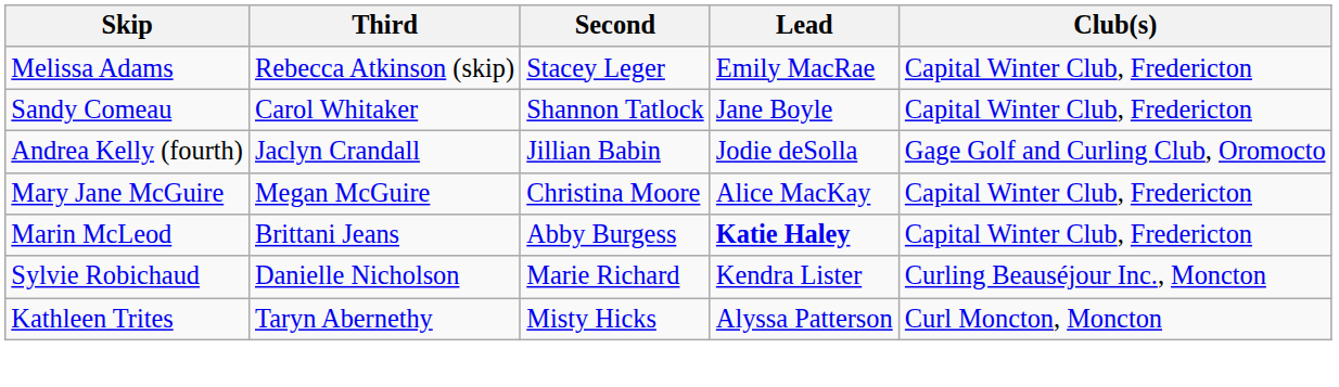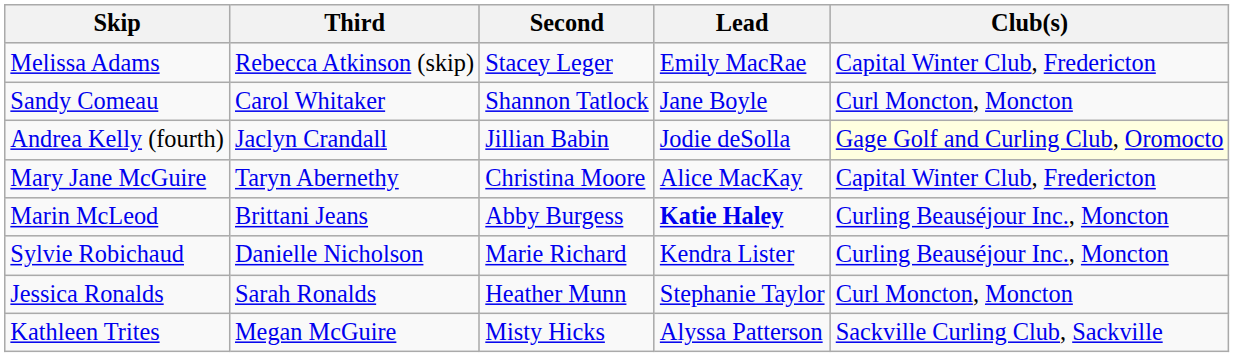 <table class="wikitable">
 <tr>
 <th>Skip</th>
 <th>Third</th>
 <th>Second</th>
 <th>Lead</th>
 <th>Club(s)</th>
 </tr>
 <tr>
 <td><a href='#'>Melissa Adams</a></td>
 <td><a href='#'>Rebecca Atkinson</a> (skip)</td>
 <td><a href='#'>Stacey Leger</a></td>
 <td><a href='#'>Emily MacRae</a></td>
 <td><a href='#'>Capital Winter Club</a>, <a href='#'>Fredericton</a></td>
 </tr>
 <tr>
 <td><a href='#'>Sandy Comeau</a></td>
 <td><a href='#'>Carol Whitaker</a></td>
 <td><a href='#'>Shannon Tatlock</a></td>
 <td><a href='#'>Jane Boyle</a></td>
-<td><a href='#'>Capital Winter Club</a>, <a href='#'>Fredericton</a></td>
+<td><a href='#'>Curl Moncton</a>, <a href='#'>Moncton</a></td>
 </tr>
 <tr>
 <td><a href='#'>Andrea Kelly</a> (fourth)</td>
 <td><a href='#'>Jaclyn Crandall</a></td>
 <td><a href='#'>Jillian Babin</a></td>
 <td><a href='#'>Jodie deSolla</a></td>
-<td><a href='#'>Gage Golf and Curling Club</a>, <a href='#'>Oromocto</a></td>
+<td style="background: lightyellow;"><a href='#'>Gage Golf and Curling Club</a>, <a href='#'>Oromocto</a></td>
 </tr>
 <tr>
 <td><a href='#'>Mary Jane McGuire</a></td>
-<td><a href='#'>Megan McGuire</a></td>
+<td><a href='#'>Taryn Abernethy</a></td>
 <td><a href='#'>Christina Moore</a></td>
 <td><a href='#'>Alice MacKay</a></td>
 <td><a href='#'>Capital Winter Club</a>, <a href='#'>Fredericton</a></td>
 </tr>
 <tr>
 <td><a href='#'>Marin McLeod</a></td>
 <td><a href='#'>Brittani Jeans</a></td>
 <td><a href='#'>Abby Burgess</a></td>
 <td><strong><a href='#'>Katie Haley</a></strong></td>
-<td><a href='#'>Capital Winter Club</a>, <a href='#'>Fredericton</a></td>
+<td><a href='#'>Curling Beauséjour Inc.</a>, <a href='#'>Moncton</a></td>
 </tr>
 <tr>
 <td><a href='#'>Sylvie Robichaud</a></td>
 <td><a href='#'>Danielle Nicholson</a></td>
 <td><a href='#'>Marie Richard</a></td>
 <td><a href='#'>Kendra Lister</a></td>
 <td><a href='#'>Curling Beauséjour Inc.</a>, <a href='#'>Moncton</a></td>
 </tr>
 <tr>
+<td><a href='#'>Jessica Ronalds</a></td>
+<td><a href='#'>Sarah Ronalds</a></td>
+<td><a href='#'>Heather Munn</a></td>
+<td><a href='#'>Stephanie Taylor</a></td>
+<td><a href='#'>Curl Moncton</a>, <a href='#'>Moncton</a></td>
+</tr>
+<tr>
 <td><a href='#'>Kathleen Trites</a></td>
-<td><a href='#'>Taryn Abernethy</a></td>
+<td><a href='#'>Megan McGuire</a></td>
 <td><a href='#'>Misty Hicks</a></td>
 <td><a href='#'>Alyssa Patterson</a></td>
-<td><a href='#'>Curl Moncton</a>, <a href='#'>Moncton</a></td>
+<td><a href='#'>Sackville Curling Club</a>, <a href='#'>Sackville</a></td>
 </tr>
 </table>
